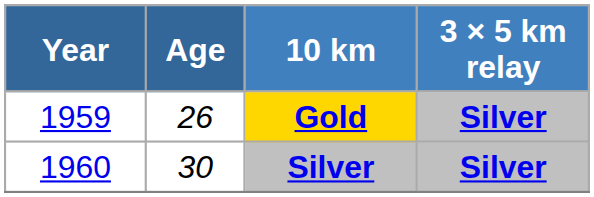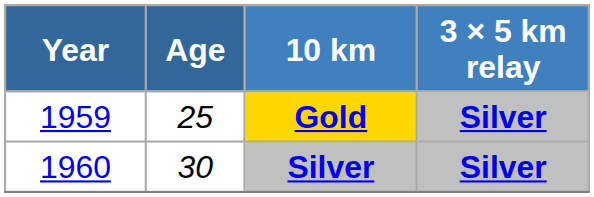 <table class="wikitable" style="font-size:95%; text-align:center; border:grey solid 1px; border-collapse:collapse; background:#ffffff;">
 <tr>
 <th style="background-color:#369; color:white; width:60px;"> Year </th>
 <th style="background-color:#369; color:white; width:40px;"> Age </th>
 <th style="background-color:#4180be; color:white; width:75px;"> 10 km </th>
 <th style="background-color:#4180be; color:white; width:75px;"> 3 × 5 km <br> relay </th>
 </tr>
 <tr>
 <td><a href='#'>1959</a></td>
-<td><em>26</em></td>
+<td><em>25</em></td>
 <td style="background:gold;"><a href='#'><strong>Gold</strong></a></td>
 <td style="background:silver;"><a href='#'><strong>Silver</strong></a></td>
 </tr>
 <tr>
 <td><a href='#'>1960</a></td>
 <td><em>30</em></td>
 <td style="background:silver;"><a href='#'><strong>Silver</strong></a></td>
 <td style="background:silver;"><a href='#'><strong>Silver</strong></a></td>
 </tr>
 <tr>
 </tr>
 </table>
